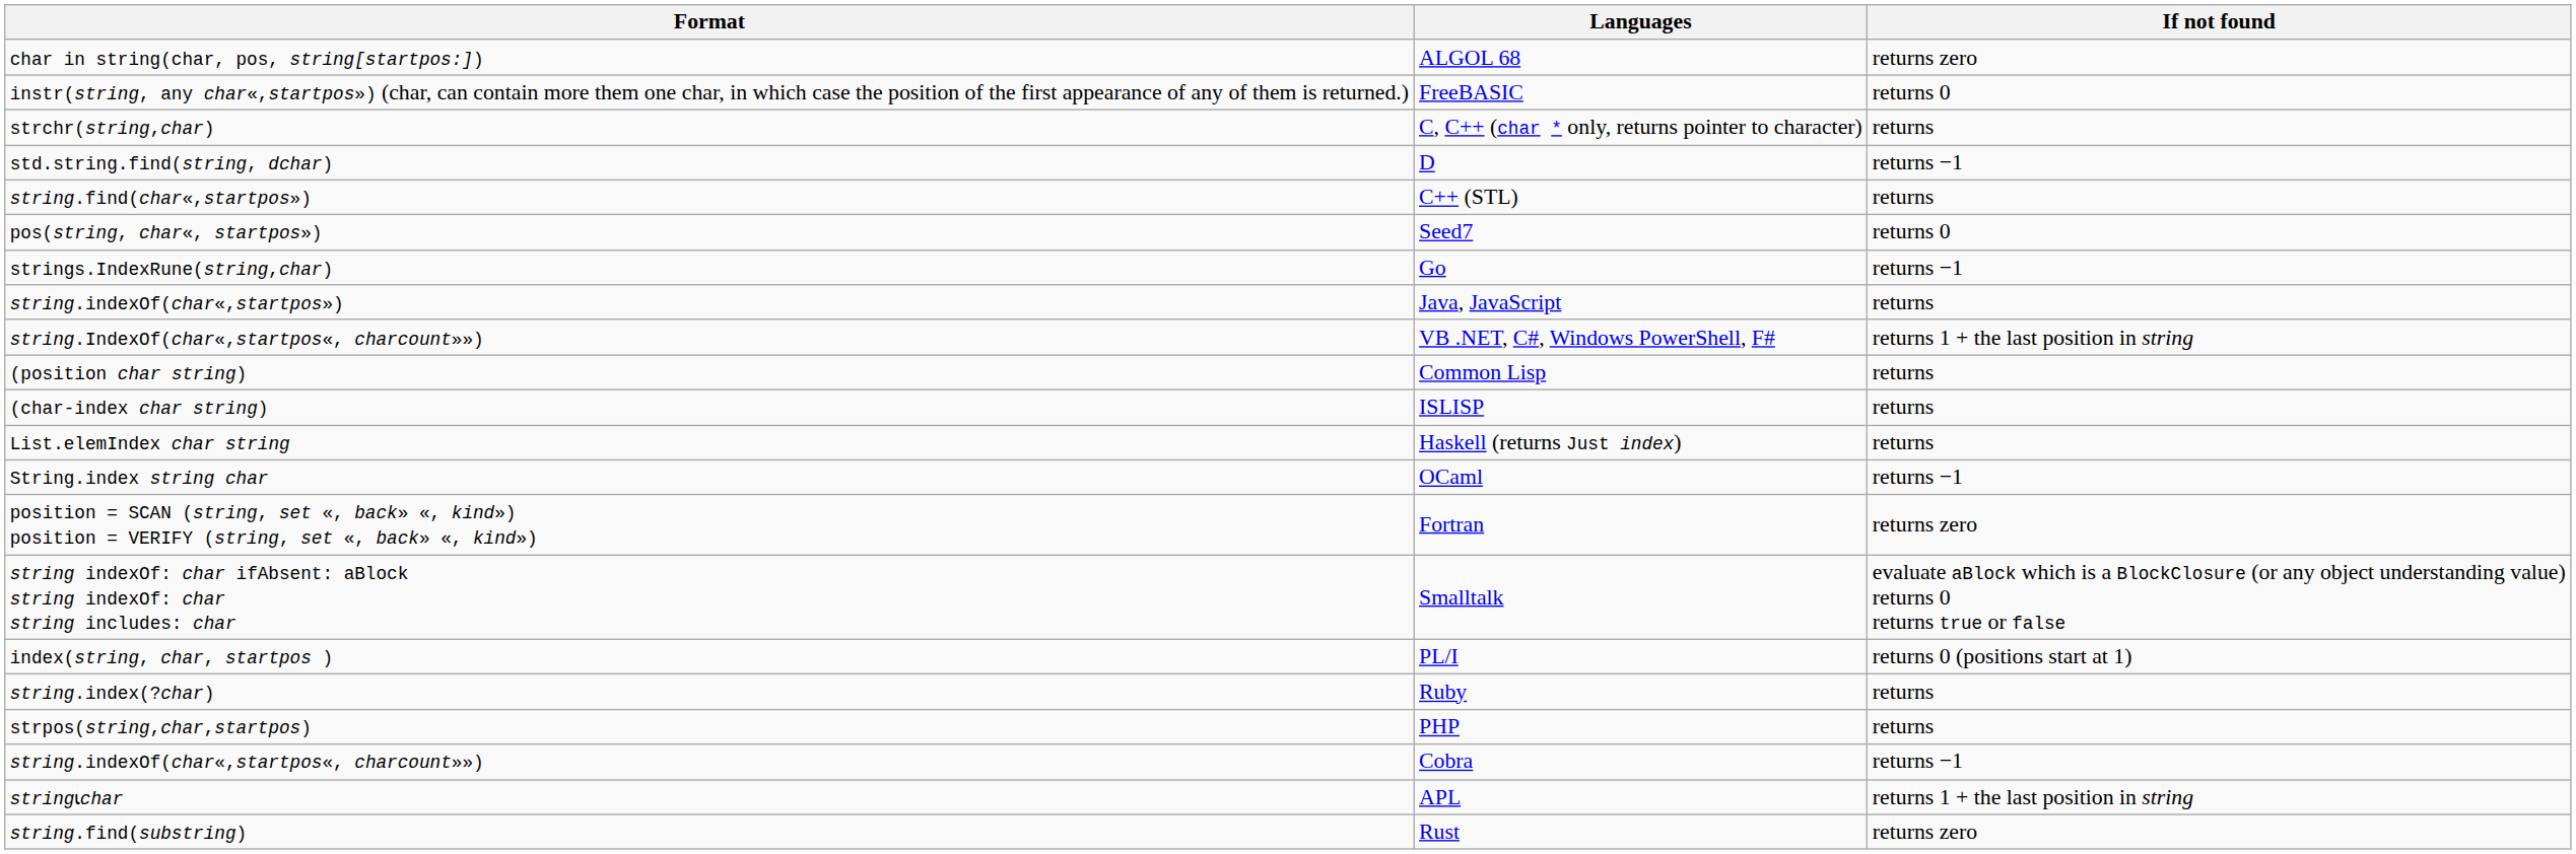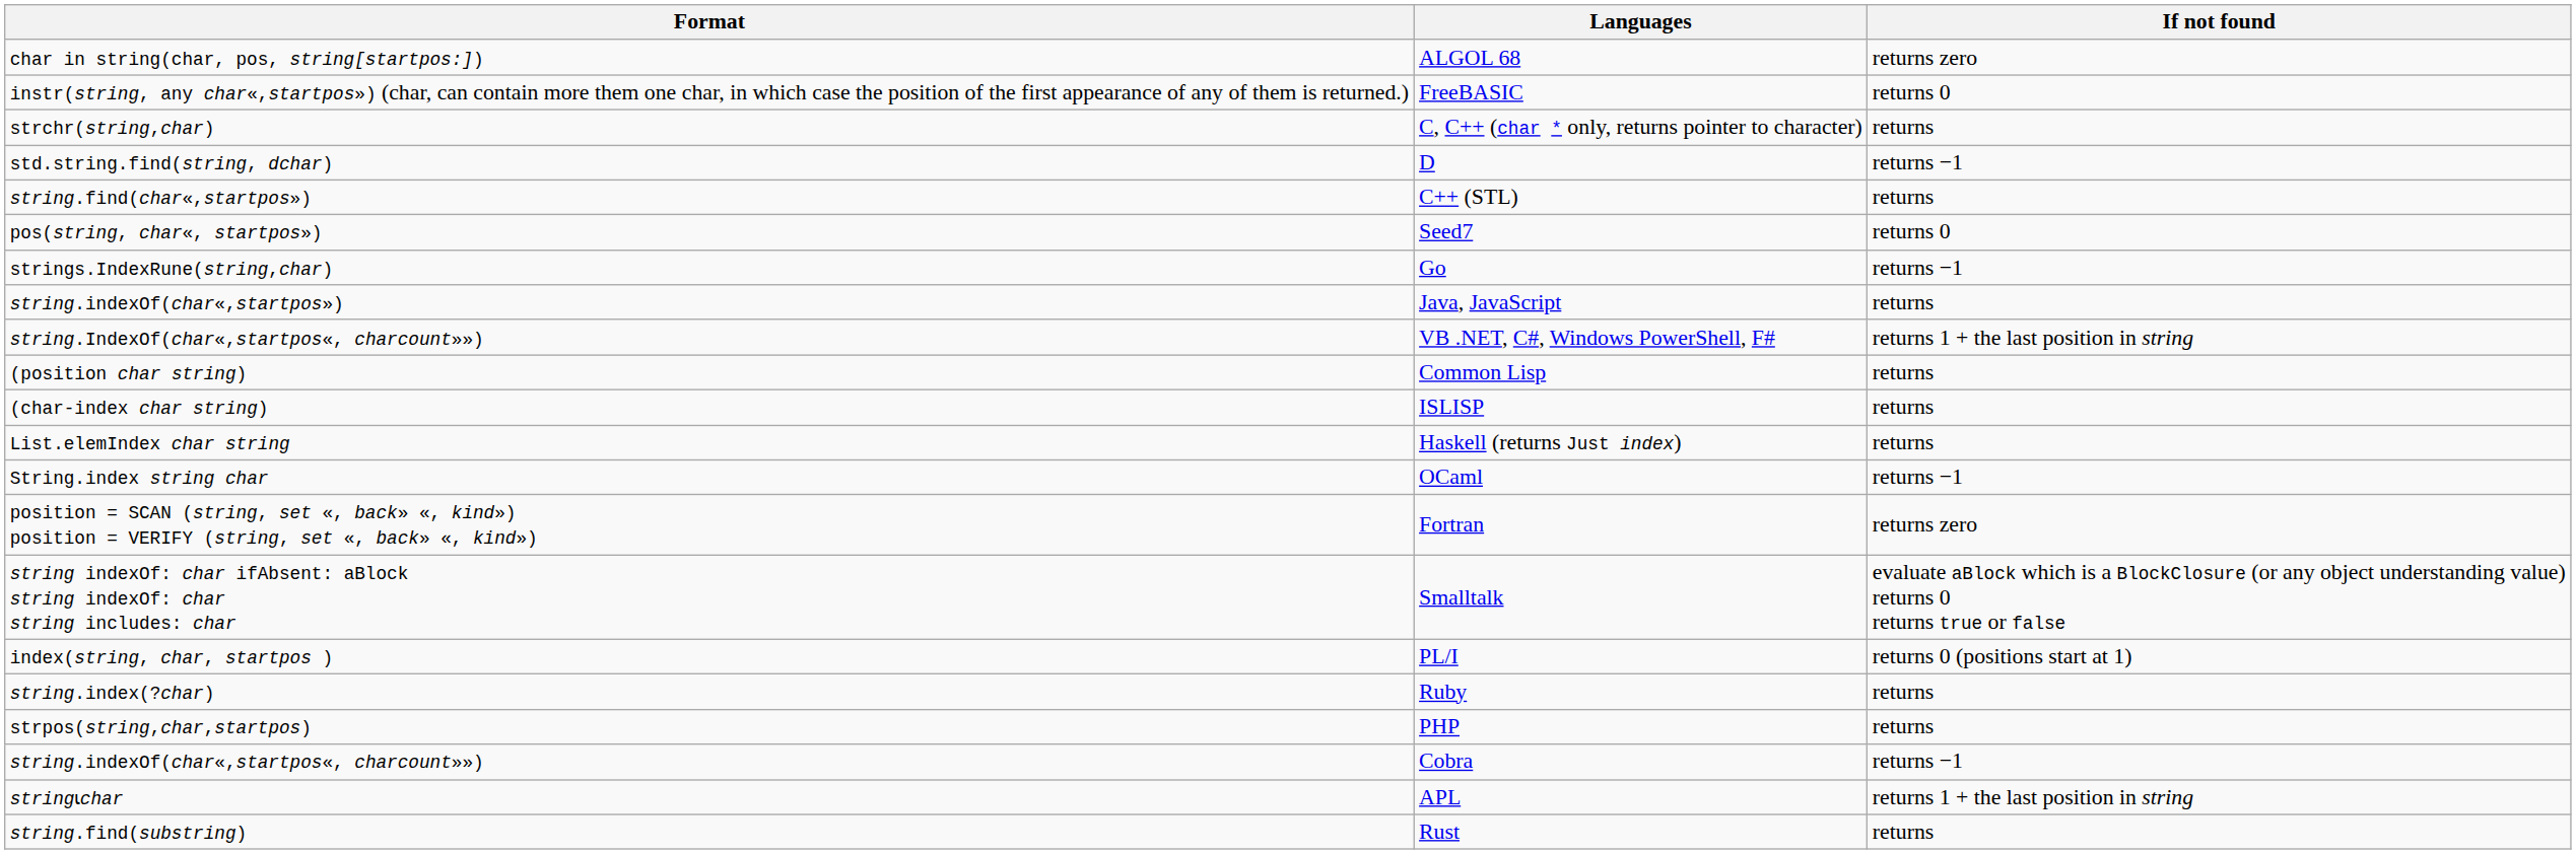 <table class="wikitable sortable">
 <tr style="text-align:left;">
 <th>Format</th>
 <th>Languages</th>
 <th>If not found</th>
 </tr>
 <tr>
 <td><code>char in string(char, pos, <em>string[startpos:]</em>)</code></td>
 <td><a href='#'>ALGOL 68</a></td>
 <td>returns zero</td>
 </tr>
 <tr>
 <td><code>instr(<em>string</em>, any <em>char</em>«,<em>startpos</em>»)</code> (char, can contain more them one char, in which case the position of the first appearance of any of them is returned.)</td>
 <td><a href='#'>FreeBASIC</a></td>
 <td>returns 0</td>
 </tr>
 <tr>
 <td><code>strchr(<em>string</em>,<em>char</em>)</code></td>
 <td><a href='#'>C</a>, <a href='#'>C++</a> (<code><a href='#'>char</a> <a href='#'>*</a></code> only, returns pointer to character)</td>
 <td>returns </td>
 </tr>
 <tr>
 <td><code>std.string.find(<em>string</em>, <em>dchar</em>)</code></td>
 <td><a href='#'>D</a></td>
 <td>returns −1</td>
 </tr>
 <tr>
 <td><code><em>string</em>.find(<em>char</em>«,<em>startpos</em>»)</code></td>
 <td><a href='#'>C++</a> (STL)</td>
 <td>returns </td>
 </tr>
 <tr>
 <td><code>pos(<em>string</em>, <em>char</em>«, <em>startpos</em>»)</code></td>
 <td><a href='#'>Seed7</a></td>
 <td>returns 0</td>
 </tr>
 <tr>
 <td><code>strings.IndexRune(<em>string</em>,<em>char</em>)</code></td>
 <td><a href='#'>Go</a></td>
 <td>returns −1</td>
 </tr>
 <tr>
 <td><code><em>string</em>.indexOf(<em>char</em>«,<em>startpos</em>»)</code></td>
 <td><a href='#'>Java</a>, <a href='#'>JavaScript</a></td>
 <td>returns </td>
 </tr>
 <tr>
 <td><code><em>string</em>.IndexOf(<em>char</em>«,<em>startpos</em>«, <em>charcount</em>»»)</code></td>
 <td><a href='#'>VB .NET</a>, <a href='#'>C#</a>, <a href='#'>Windows PowerShell</a>, <a href='#'>F#</a></td>
 <td>returns 1 + the last position in <em>string</em></td>
 </tr>
 <tr>
 <td><code>(position <em>char</em> <em>string</em>)</code></td>
 <td><a href='#'>Common Lisp</a></td>
 <td>returns </td>
 </tr>
 <tr>
 <td><code>(char-index <em>char</em> <em>string</em>)</code></td>
 <td><a href='#'>ISLISP</a></td>
 <td>returns </td>
 </tr>
 <tr>
 <td><code>List.elemIndex <em>char</em> <em>string</em></code></td>
 <td><a href='#'>Haskell</a> (returns <code>Just <em>index</em></code>)</td>
 <td>returns </td>
 </tr>
 <tr>
 <td><code>String.index <em>string</em> <em>char</em></code></td>
 <td><a href='#'>OCaml</a></td>
 <td>returns −1</td>
 </tr>
 <tr>
 <td><code>position = SCAN (<em>string</em>, <em>set</em> «, <em>back</em>» «, <em>kind</em>»)</code><br><code>position = VERIFY (<em>string</em>, <em>set</em> «, <em>back</em>» «, <em>kind</em>»)</code></td>
 <td><a href='#'>Fortran</a></td>
 <td>returns zero</td>
 </tr>
 <tr>
 <td><code><em>string</em> indexOf: <em>char</em> ifAbsent: aBlock</code><br><code><em>string</em> indexOf: <em>char</em></code><br><code><em>string</em> includes: <em>char</em></code></td>
 <td><a href='#'>Smalltalk</a></td>
 <td>evaluate <code>aBlock</code> which is a <code>BlockClosure</code> (or any object understanding value)<br>returns 0<br>returns <code>true</code> or <code>false</code></td>
 </tr>
 <tr>
 <td><code>index(<em>string</em>, <em>char</em>, <em>startpos</em> )</code></td>
 <td><a href='#'>PL/I</a></td>
 <td>returns 0 (positions start at 1)</td>
 </tr>
 <tr>
 <td><code><em>string</em>.index(?<em>char</em>)</code></td>
 <td><a href='#'>Ruby</a></td>
 <td>returns </td>
 </tr>
 <tr>
 <td><code>strpos(<em>string</em>,<em>char</em>,<em>startpos</em>)</code></td>
 <td><a href='#'>PHP</a></td>
 <td>returns </td>
 </tr>
 <tr>
 <td><code><em>string</em>.indexOf(<em>char</em>«,<em>startpos</em>«, <em>charcount</em>»»)</code></td>
 <td><a href='#'>Cobra</a></td>
 <td>returns −1</td>
 </tr>
 <tr>
 <td><code><em>string</em>⍳<em>char</em></code></td>
 <td><a href='#'>APL</a></td>
 <td>returns 1 + the last position in <em>string</em></td>
 </tr>
 <tr>
 <td><code><em>string</em>.find(<em>substring</em>)</code></td>
 <td><a href='#'>Rust</a></td>
-<td>returns zero</td>
+<td>returns <a href='#'></a></td>
 </tr>
 </table>
